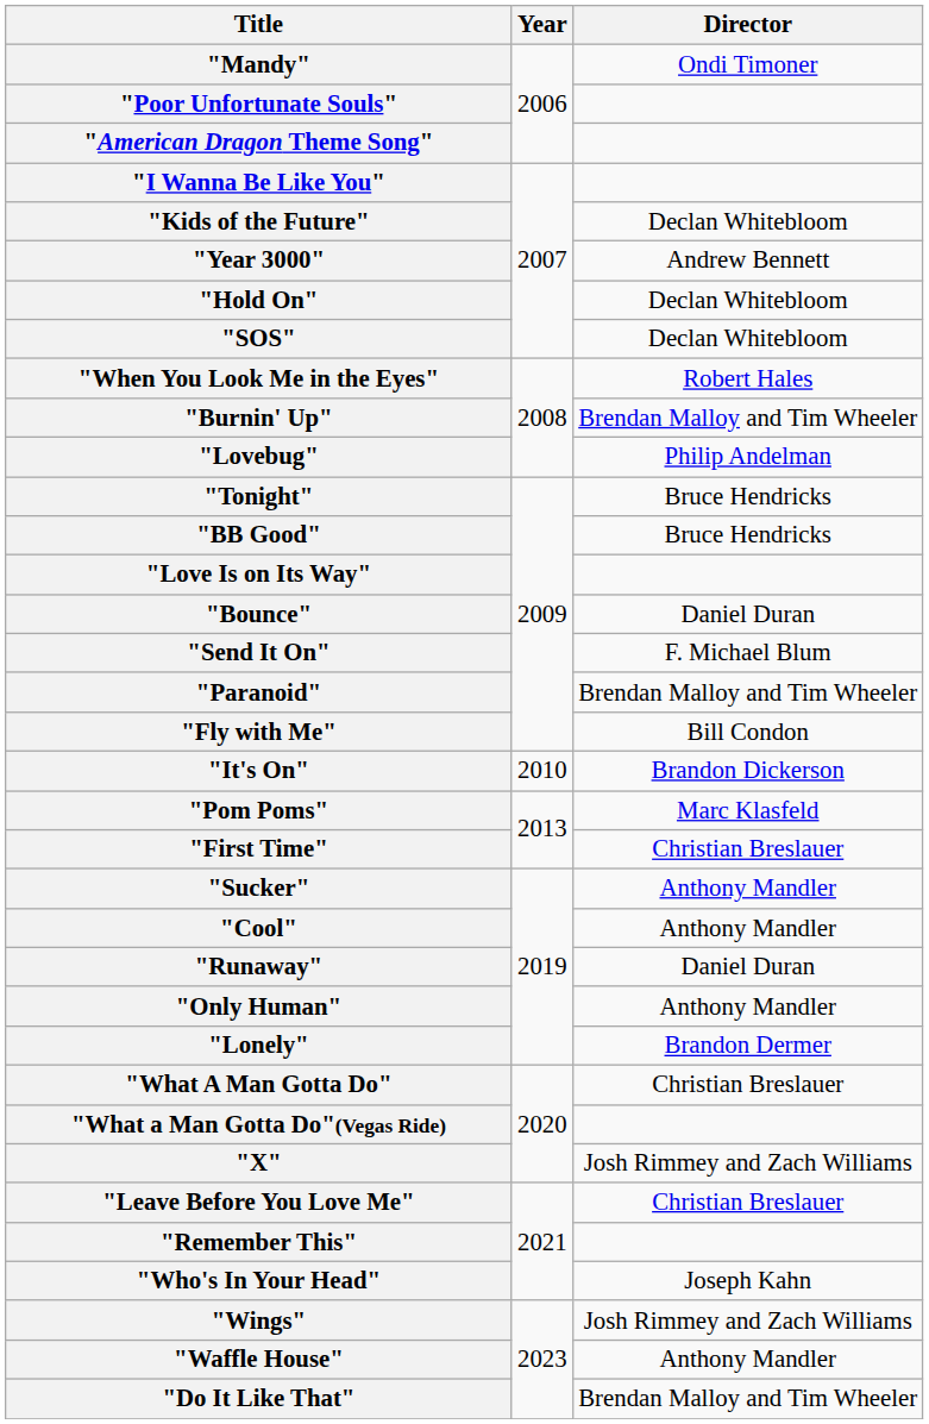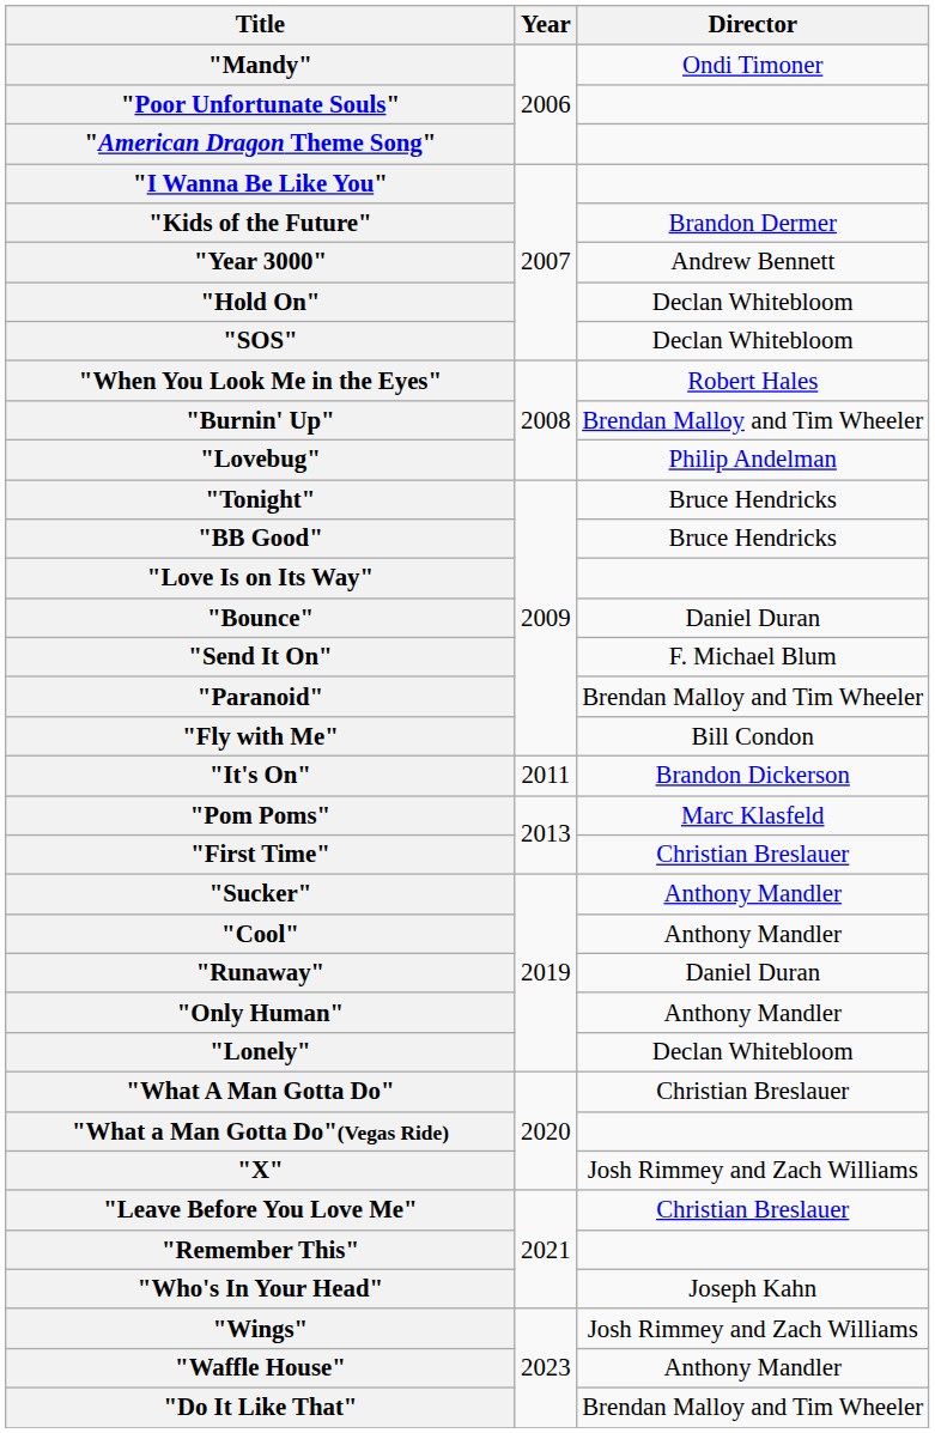 <table class="wikitable plainrowheaders" style="text-align:center;" border="1">
 <tr>
 <th scope="col" style="width:20em;">Title</th>
 <th scope="col">Year</th>
 <th scope="col">Director</th>
 </tr>
 <tr>
 <th scope="row">"Mandy"</th>
 <td rowspan="3">2006</td>
 <td><a href='#'>Ondi Timoner</a></td>
 </tr>
 <tr>
 <th scope="row">"<a href='#'>Poor Unfortunate Souls</a>"</th>
 <td></td>
 </tr>
 <tr>
 <th scope="row">"<a href='#'><em>American Dragon</em> Theme Song</a>"</th>
 <td></td>
 </tr>
 <tr>
 <th scope="row">"<a href='#'>I Wanna Be Like You</a>"</th>
 <td rowspan="5">2007</td>
 <td></td>
 </tr>
 <tr>
 <th scope="row">"Kids of the Future"</th>
-<td>Declan Whitebloom</td>
+<td><a href='#'>Brandon Dermer</a></td>
 </tr>
 <tr>
 <th scope="row">"Year 3000"</th>
 <td>Andrew Bennett</td>
 </tr>
 <tr>
 <th scope="row">"Hold On"</th>
 <td>Declan Whitebloom</td>
 </tr>
 <tr>
 <th scope="row">"SOS"</th>
 <td>Declan Whitebloom</td>
 </tr>
 <tr>
 <th scope="row">"When You Look Me in the Eyes"</th>
 <td rowspan="3">2008</td>
 <td><a href='#'>Robert Hales</a></td>
 </tr>
 <tr>
 <th scope="row">"Burnin' Up"</th>
 <td><a href='#'>Brendan Malloy</a> and Tim Wheeler</td>
 </tr>
 <tr>
 <th scope="row">"Lovebug"</th>
 <td><a href='#'>Philip Andelman</a></td>
 </tr>
 <tr>
 <th scope="row">"Tonight"</th>
 <td rowspan="7">2009</td>
 <td>Bruce Hendricks</td>
 </tr>
 <tr>
 <th scope="row">"BB Good"</th>
 <td>Bruce Hendricks</td>
 </tr>
 <tr>
 <th scope="row">"Love Is on Its Way"</th>
 <td></td>
 </tr>
 <tr>
 <th scope="row">"Bounce"</th>
 <td>Daniel Duran </td>
 </tr>
 <tr>
 <th scope="row">"Send It On"</th>
 <td>F. Michael Blum</td>
 </tr>
 <tr>
 <th scope="row">"Paranoid"</th>
 <td>Brendan Malloy and Tim Wheeler</td>
 </tr>
 <tr>
 <th scope="row">"Fly with Me"</th>
 <td>Bill Condon</td>
 </tr>
 <tr>
 <th scope="row">"It's On"</th>
-<td>2010</td>
+<td>2011</td>
 <td><a href='#'>Brandon Dickerson</a></td>
 </tr>
 <tr>
 <th scope="row">"Pom Poms"</th>
 <td rowspan="2">2013</td>
 <td><a href='#'>Marc Klasfeld</a></td>
 </tr>
 <tr>
 <th scope="row">"First Time"</th>
 <td><a href='#'>Christian Breslauer</a></td>
 </tr>
 <tr>
 <th scope="row">"Sucker"</th>
 <td rowspan="5">2019</td>
 <td><a href='#'>Anthony Mandler</a></td>
 </tr>
 <tr>
 <th scope="row">"Cool"</th>
 <td>Anthony Mandler</td>
 </tr>
 <tr>
 <th scope="row">"Runaway"</th>
 <td>Daniel Duran </td>
 </tr>
 <tr>
 <th scope="row">"Only Human"</th>
 <td>Anthony Mandler</td>
 </tr>
 <tr>
 <th scope="row">"Lonely"</th>
-<td><a href='#'>Brandon Dermer</a></td>
+<td>Declan Whitebloom</td>
 </tr>
 <tr>
 <th scope="row">"What A Man Gotta Do"</th>
 <td rowspan="3">2020</td>
 <td>Christian Breslauer</td>
 </tr>
 <tr>
 <th scope="row">"What a Man Gotta Do"<small>(Vegas Ride)</small></th>
 <td></td>
 </tr>
 <tr>
 <th scope="row">"X"</th>
 <td>Josh Rimmey and Zach Williams</td>
 </tr>
 <tr>
 <th scope="row">"Leave Before You Love Me"</th>
 <td rowspan="3">2021</td>
 <td><a href='#'>Christian Breslauer</a></td>
 </tr>
 <tr>
 <th scope="row">"Remember This"</th>
 <td></td>
 </tr>
 <tr>
 <th scope="row">"Who's In Your Head"</th>
 <td>Joseph Kahn</td>
 </tr>
 <tr>
 <th scope="row">"Wings"</th>
 <td rowspan="3">2023</td>
 <td>Josh Rimmey and Zach Williams</td>
 </tr>
 <tr>
 <th scope="row">"Waffle House"</th>
 <td>Anthony Mandler</td>
 </tr>
 <tr>
 <th scope="row">"Do It Like That"</th>
 <td>Brendan Malloy and Tim Wheeler</td>
 </tr>
 </table>
